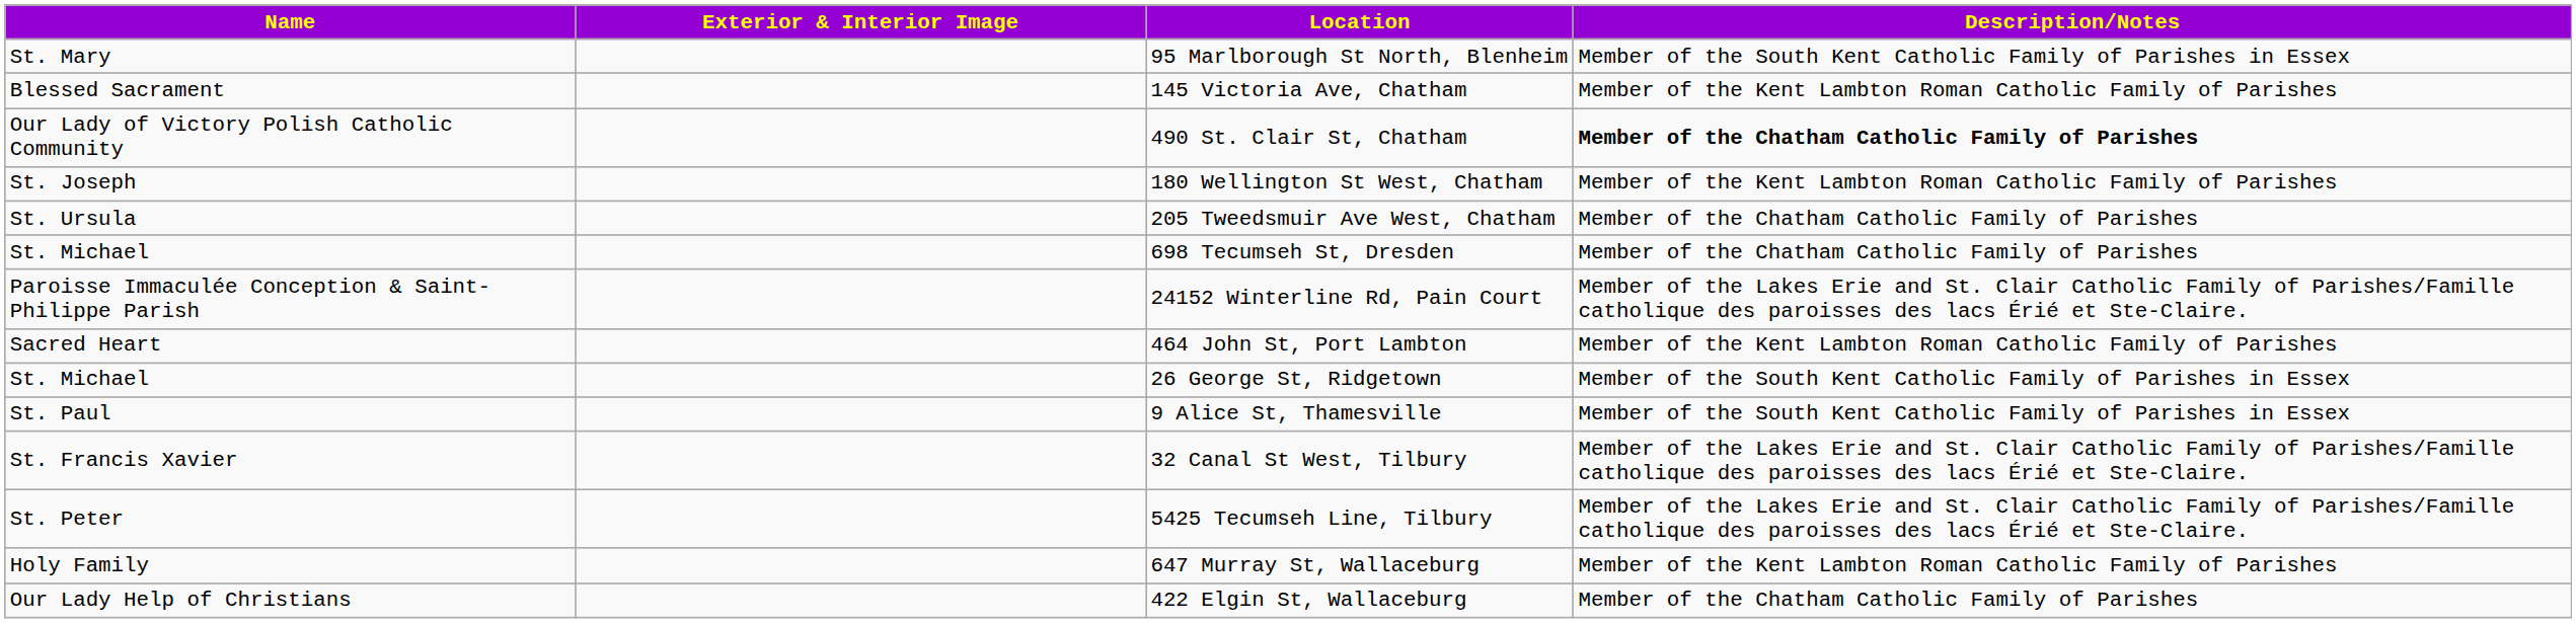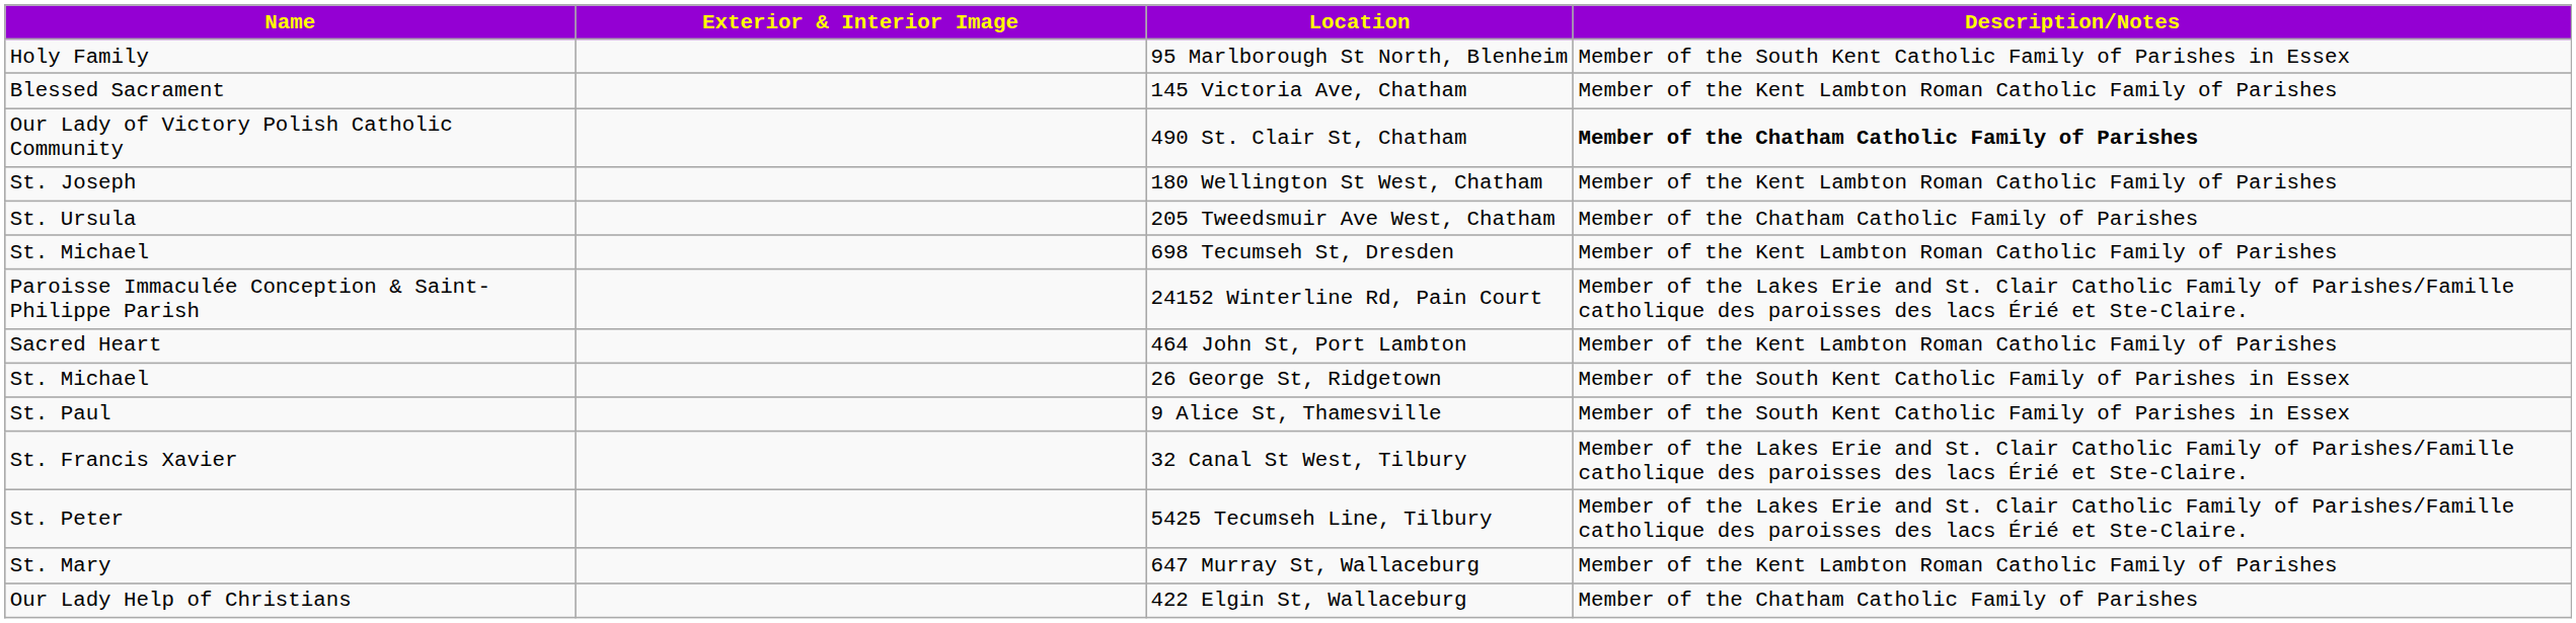 <table class="wikitable sortable" style="width:100%">
 <tr>
 <th style="background:darkviolet; color:yellow;" width="20%"><strong>Name</strong></th>
 <th style="background:darkviolet; color:yellow;" width="20%"><strong>Exterior & Interior Image</strong></th>
 <th style="background:darkviolet; color:yellow;" width="15%"><strong>Location</strong></th>
 <th style="background:darkviolet; color:yellow;" width="35%"><strong>Description/Notes</strong></th>
 </tr>
 <tr>
-<td>St. Mary</td>
+<td>Holy Family</td>
 <td></td>
 <td>95 Marlborough St North, Blenheim</td>
 <td>Member of the South Kent Catholic Family of Parishes in Essex</td>
 </tr>
 <tr>
 <td>Blessed Sacrament</td>
 <td></td>
 <td>145 Victoria Ave, Chatham</td>
 <td>Member of the Kent Lambton Roman Catholic Family of Parishes</td>
 </tr>
 <tr>
 <td>Our Lady of Victory Polish Catholic Community</td>
 <td></td>
 <td>490 St. Clair St, Chatham</td>
 <td><strong>Member of the Chatham Catholic Family of Parishes</strong></td>
 </tr>
 <tr>
 <td>St. Joseph</td>
 <td></td>
 <td>180 Wellington St West, Chatham</td>
 <td>Member of the Kent Lambton Roman Catholic Family of Parishes</td>
 </tr>
 <tr>
 <td>St. Ursula</td>
 <td></td>
 <td>205 Tweedsmuir Ave West, Chatham</td>
 <td>Member of the Chatham Catholic Family of Parishes</td>
 </tr>
 <tr>
 <td>St. Michael</td>
 <td><br></td>
 <td>698 Tecumseh St, Dresden</td>
-<td>Member of the Chatham Catholic Family of Parishes</td>
+<td>Member of the Kent Lambton Roman Catholic Family of Parishes</td>
 </tr>
 <tr>
 <td>Paroisse Immaculée Conception & Saint-Philippe Parish</td>
 <td></td>
 <td>24152 Winterline Rd, Pain Court</td>
 <td>Member of the Lakes Erie and St. Clair Catholic Family of Parishes/Famille catholique des paroisses des lacs Érié et Ste-Claire.</td>
 </tr>
 <tr>
 <td>Sacred Heart</td>
 <td><br></td>
 <td>464 John St, Port Lambton</td>
 <td>Member of the Kent Lambton Roman Catholic Family of Parishes</td>
 </tr>
 <tr>
 <td>St. Michael</td>
 <td></td>
 <td>26 George St, Ridgetown</td>
 <td>Member of the South Kent Catholic Family of Parishes in Essex</td>
 </tr>
 <tr>
 <td>St. Paul</td>
 <td></td>
 <td>9 Alice St, Thamesville</td>
 <td>Member of the South Kent Catholic Family of Parishes in Essex</td>
 </tr>
 <tr>
 <td>St. Francis Xavier</td>
 <td></td>
 <td>32 Canal St West, Tilbury</td>
 <td>Member of the Lakes Erie and St. Clair Catholic Family of Parishes/Famille catholique des paroisses des lacs Érié et Ste-Claire.</td>
 </tr>
 <tr>
 <td>St. Peter</td>
 <td><br></td>
 <td>5425 Tecumseh Line, Tilbury</td>
 <td>Member of the Lakes Erie and St. Clair Catholic Family of Parishes/Famille catholique des paroisses des lacs Érié et Ste-Claire.</td>
 </tr>
 <tr>
-<td>Holy Family</td>
+<td>St. Mary</td>
 <td><br></td>
 <td>647 Murray St, Wallaceburg</td>
 <td>Member of the Kent Lambton Roman Catholic Family of Parishes</td>
 </tr>
 <tr>
 <td>Our Lady Help of Christians</td>
 <td><br></td>
 <td>422 Elgin St, Wallaceburg</td>
 <td>Member of the Chatham Catholic Family of Parishes</td>
 </tr>
 </table>
